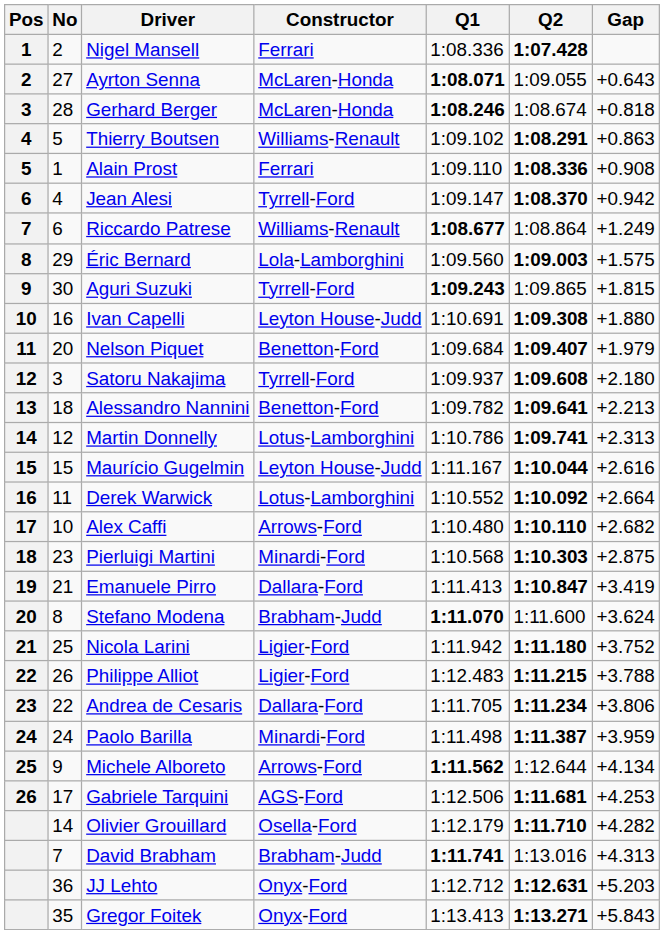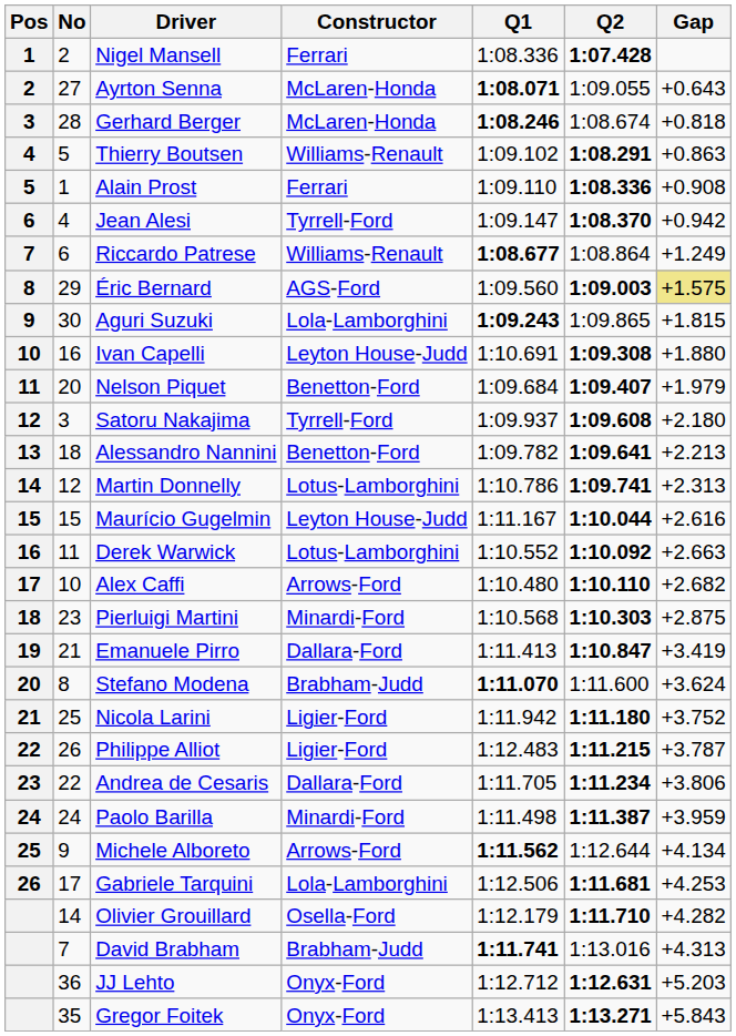 <table class="wikitable sortable" style="font-size: 95%;">
 <tr>
 <th>Pos</th>
 <th>No</th>
 <th>Driver</th>
 <th>Constructor</th>
 <th>Q1</th>
 <th>Q2</th>
 <th>Gap</th>
 </tr>
 <tr>
 <th>1</th>
 <td>2</td>
 <td> <a href='#'>Nigel Mansell</a></td>
 <td><a href='#'>Ferrari</a></td>
 <td>1:08.336</td>
 <td><strong>1:07.428</strong></td>
 <td></td>
 </tr>
 <tr>
 <th>2</th>
 <td>27</td>
 <td> <a href='#'>Ayrton Senna</a></td>
 <td><a href='#'>McLaren</a>-<a href='#'>Honda</a></td>
 <td><strong>1:08.071</strong></td>
 <td>1:09.055</td>
 <td>+0.643</td>
 </tr>
 <tr>
 <th>3</th>
 <td>28</td>
 <td> <a href='#'>Gerhard Berger</a></td>
 <td><a href='#'>McLaren</a>-<a href='#'>Honda</a></td>
 <td><strong>1:08.246</strong></td>
 <td>1:08.674</td>
 <td>+0.818</td>
 </tr>
 <tr>
 <th>4</th>
 <td>5</td>
 <td> <a href='#'>Thierry Boutsen</a></td>
 <td><a href='#'>Williams</a>-<a href='#'>Renault</a></td>
 <td>1:09.102</td>
 <td><strong>1:08.291</strong></td>
 <td>+0.863</td>
 </tr>
 <tr>
 <th>5</th>
 <td>1</td>
 <td> <a href='#'>Alain Prost</a></td>
 <td><a href='#'>Ferrari</a></td>
 <td>1:09.110</td>
 <td><strong>1:08.336</strong></td>
 <td>+0.908</td>
 </tr>
 <tr>
 <th>6</th>
 <td>4</td>
 <td> <a href='#'>Jean Alesi</a></td>
 <td><a href='#'>Tyrrell</a>-<a href='#'>Ford</a></td>
 <td>1:09.147</td>
 <td><strong>1:08.370</strong></td>
 <td>+0.942</td>
 </tr>
 <tr>
 <th>7</th>
 <td>6</td>
 <td> <a href='#'>Riccardo Patrese</a></td>
 <td><a href='#'>Williams</a>-<a href='#'>Renault</a></td>
 <td><strong>1:08.677</strong></td>
 <td>1:08.864</td>
 <td>+1.249</td>
 </tr>
 <tr>
 <th>8</th>
 <td>29</td>
 <td> <a href='#'>Éric Bernard</a></td>
-<td><a href='#'>Lola</a>-<a href='#'>Lamborghini</a></td>
+<td><a href='#'>AGS</a>-<a href='#'>Ford</a></td>
 <td>1:09.560</td>
 <td><strong>1:09.003</strong></td>
-<td>+1.575</td>
+<td style="background: khaki;">+1.575</td>
 </tr>
 <tr>
 <th>9</th>
 <td>30</td>
 <td> <a href='#'>Aguri Suzuki</a></td>
-<td><a href='#'>Tyrrell</a>-<a href='#'>Ford</a></td>
+<td><a href='#'>Lola</a>-<a href='#'>Lamborghini</a></td>
 <td><strong>1:09.243</strong></td>
 <td>1:09.865</td>
 <td>+1.815</td>
 </tr>
 <tr>
 <th>10</th>
 <td>16</td>
 <td> <a href='#'>Ivan Capelli</a></td>
 <td><a href='#'>Leyton House</a>-<a href='#'>Judd</a></td>
 <td>1:10.691</td>
 <td><strong>1:09.308</strong></td>
 <td>+1.880</td>
 </tr>
 <tr>
 <th>11</th>
 <td>20</td>
 <td> <a href='#'>Nelson Piquet</a></td>
 <td><a href='#'>Benetton</a>-<a href='#'>Ford</a></td>
 <td>1:09.684</td>
 <td><strong>1:09.407</strong></td>
 <td>+1.979</td>
 </tr>
 <tr>
 <th>12</th>
 <td>3</td>
 <td> <a href='#'>Satoru Nakajima</a></td>
 <td><a href='#'>Tyrrell</a>-<a href='#'>Ford</a></td>
 <td>1:09.937</td>
 <td><strong>1:09.608</strong></td>
 <td>+2.180</td>
 </tr>
 <tr>
 <th>13</th>
 <td>18</td>
 <td> <a href='#'>Alessandro Nannini</a></td>
 <td><a href='#'>Benetton</a>-<a href='#'>Ford</a></td>
 <td>1:09.782</td>
 <td><strong>1:09.641</strong></td>
 <td>+2.213</td>
 </tr>
 <tr>
 <th>14</th>
 <td>12</td>
 <td> <a href='#'>Martin Donnelly</a></td>
 <td><a href='#'>Lotus</a>-<a href='#'>Lamborghini</a></td>
 <td>1:10.786</td>
 <td><strong>1:09.741</strong></td>
 <td>+2.313</td>
 </tr>
 <tr>
 <th>15</th>
 <td>15</td>
 <td> <a href='#'>Maurício Gugelmin</a></td>
 <td><a href='#'>Leyton House</a>-<a href='#'>Judd</a></td>
 <td>1:11.167</td>
 <td><strong>1:10.044</strong></td>
 <td>+2.616</td>
 </tr>
 <tr>
 <th>16</th>
 <td>11</td>
 <td> <a href='#'>Derek Warwick</a></td>
 <td><a href='#'>Lotus</a>-<a href='#'>Lamborghini</a></td>
 <td>1:10.552</td>
 <td><strong>1:10.092</strong></td>
-<td>+2.664</td>
+<td>+2.663</td>
 </tr>
 <tr>
 <th>17</th>
 <td>10</td>
 <td> <a href='#'>Alex Caffi</a></td>
 <td><a href='#'>Arrows</a>-<a href='#'>Ford</a></td>
 <td>1:10.480</td>
 <td><strong>1:10.110</strong></td>
 <td>+2.682</td>
 </tr>
 <tr>
 <th>18</th>
 <td>23</td>
 <td> <a href='#'>Pierluigi Martini</a></td>
 <td><a href='#'>Minardi</a>-<a href='#'>Ford</a></td>
 <td>1:10.568</td>
 <td><strong>1:10.303</strong></td>
 <td>+2.875</td>
 </tr>
 <tr>
 <th>19</th>
 <td>21</td>
 <td> <a href='#'>Emanuele Pirro</a></td>
 <td><a href='#'>Dallara</a>-<a href='#'>Ford</a></td>
 <td>1:11.413</td>
 <td><strong>1:10.847</strong></td>
 <td>+3.419</td>
 </tr>
 <tr>
 <th>20</th>
 <td>8</td>
 <td> <a href='#'>Stefano Modena</a></td>
 <td><a href='#'>Brabham</a>-<a href='#'>Judd</a></td>
 <td><strong>1:11.070</strong></td>
 <td>1:11.600</td>
 <td>+3.624</td>
 </tr>
 <tr>
 <th>21</th>
 <td>25</td>
 <td> <a href='#'>Nicola Larini</a></td>
 <td><a href='#'>Ligier</a>-<a href='#'>Ford</a></td>
 <td>1:11.942</td>
 <td><strong>1:11.180</strong></td>
 <td>+3.752</td>
 </tr>
 <tr>
 <th>22</th>
 <td>26</td>
 <td> <a href='#'>Philippe Alliot</a></td>
 <td><a href='#'>Ligier</a>-<a href='#'>Ford</a></td>
 <td>1:12.483</td>
 <td><strong>1:11.215</strong></td>
-<td>+3.788</td>
+<td>+3.787</td>
 </tr>
 <tr>
 <th>23</th>
 <td>22</td>
 <td> <a href='#'>Andrea de Cesaris</a></td>
 <td><a href='#'>Dallara</a>-<a href='#'>Ford</a></td>
 <td>1:11.705</td>
 <td><strong>1:11.234</strong></td>
 <td>+3.806</td>
 </tr>
 <tr>
 <th>24</th>
 <td>24</td>
 <td> <a href='#'>Paolo Barilla</a></td>
 <td><a href='#'>Minardi</a>-<a href='#'>Ford</a></td>
 <td>1:11.498</td>
 <td><strong>1:11.387</strong></td>
 <td>+3.959</td>
 </tr>
 <tr>
 <th>25</th>
 <td>9</td>
 <td> <a href='#'>Michele Alboreto</a></td>
 <td><a href='#'>Arrows</a>-<a href='#'>Ford</a></td>
 <td><strong>1:11.562</strong></td>
 <td>1:12.644</td>
 <td>+4.134</td>
 </tr>
 <tr>
 <th>26</th>
 <td>17</td>
 <td> <a href='#'>Gabriele Tarquini</a></td>
-<td><a href='#'>AGS</a>-<a href='#'>Ford</a></td>
+<td><a href='#'>Lola</a>-<a href='#'>Lamborghini</a></td>
 <td>1:12.506</td>
 <td><strong>1:11.681</strong></td>
 <td>+4.253</td>
 </tr>
 <tr>
 <th data-sort-value="27"></th>
 <td>14</td>
 <td> <a href='#'>Olivier Grouillard</a></td>
 <td><a href='#'>Osella</a>-<a href='#'>Ford</a></td>
 <td>1:12.179</td>
 <td><strong>1:11.710</strong></td>
 <td>+4.282</td>
 </tr>
 <tr>
 <th data-sort-value="28"></th>
 <td>7</td>
 <td> <a href='#'>David Brabham</a></td>
 <td><a href='#'>Brabham</a>-<a href='#'>Judd</a></td>
 <td><strong>1:11.741</strong></td>
 <td>1:13.016</td>
 <td>+4.313</td>
 </tr>
 <tr>
 <th data-sort-value="29"></th>
 <td>36</td>
 <td> <a href='#'>JJ Lehto</a></td>
 <td><a href='#'>Onyx</a>-<a href='#'>Ford</a></td>
 <td>1:12.712</td>
 <td><strong>1:12.631</strong></td>
 <td>+5.203</td>
 </tr>
 <tr>
 <th data-sort-value="30"></th>
 <td>35</td>
 <td> <a href='#'>Gregor Foitek</a></td>
 <td><a href='#'>Onyx</a>-<a href='#'>Ford</a></td>
 <td>1:13.413</td>
 <td><strong>1:13.271</strong></td>
 <td>+5.843</td>
 </tr>
 </table>
